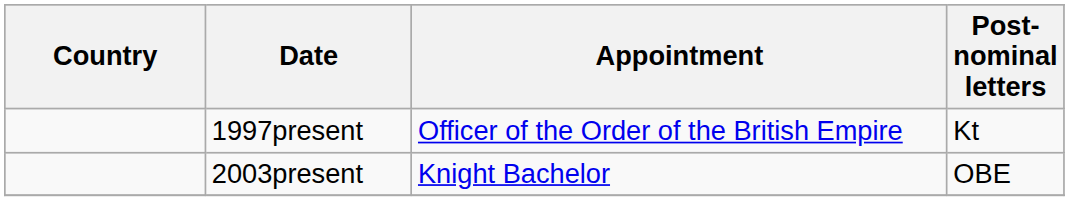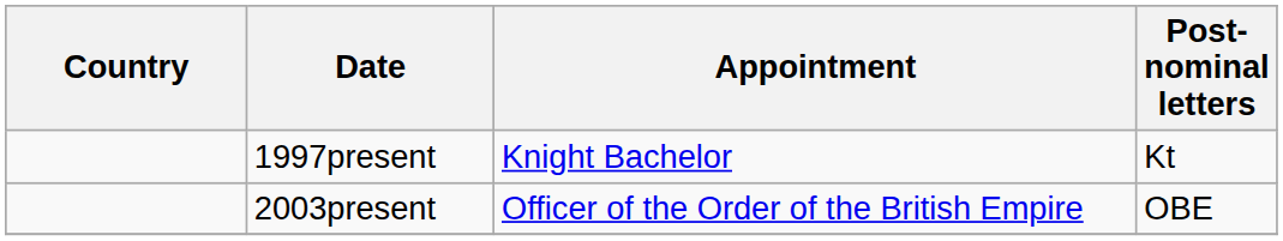 <table class="wikitable" style="width:100%;">
 <tr>
 <th style="width:20%;">Country</th>
 <th style="width:20%;">Date</th>
 <th style="width:55%;">Appointment</th>
 <th style="width:5%;">Post-nominal letters</th>
 </tr>
 <tr>
 <td></td>
 <td>1997present</td>
-<td><a href='#'>Officer of the Order of the British Empire</a></td>
+<td><a href='#'>Knight Bachelor</a></td>
 <td>Kt</td>
 </tr>
 <tr>
 <td></td>
 <td>2003present</td>
-<td><a href='#'>Knight Bachelor</a></td>
+<td><a href='#'>Officer of the Order of the British Empire</a></td>
 <td>OBE</td>
 </tr>
 <tr>
 </tr>
 </table>
